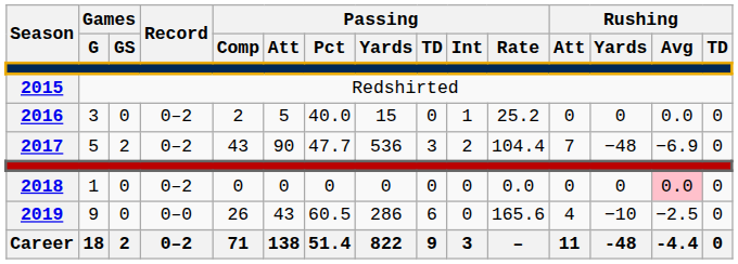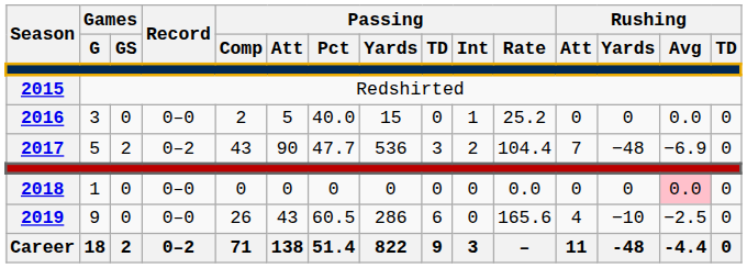 <table class="wikitable" style="text-align:center;">
 <tr>
 <th rowspan="2">Season</th>
 <th colspan="2">Games</th>
 <th rowspan="2">Record</th>
 <th colspan="7">Passing</th>
 <th colspan="4">Rushing</th>
 </tr>
 <tr>
 <th>G</th>
 <th>GS</th>
 <th>Comp</th>
 <th>Att</th>
 <th>Pct</th>
 <th>Yards</th>
 <th>TD</th>
 <th>Int</th>
 <th>Rate</th>
 <th>Att</th>
 <th>Yards</th>
 <th>Avg</th>
 <th>TD</th>
 </tr>
 <tr>
 <td colspan="15" style="background:#002855; border:2px solid #EAAA00; color:#EAAA00;" !></td>
 </tr>
 <tr>
 <th><a href='#'>2015</a></th>
 <td colspan="14"> Redshirted</td>
 </tr>
 <tr>
 <th><a href='#'>2016</a></th>
 <td>3</td>
 <td>0</td>
-<td>0–2</td>
+<td>0–0</td>
 <td>2</td>
 <td>5</td>
 <td>40.0</td>
 <td>15</td>
 <td>0</td>
 <td>1</td>
 <td>25.2</td>
 <td>0</td>
 <td>0</td>
 <td>0.0</td>
 <td>0</td>
 </tr>
 <tr>
 <th><a href='#'>2017</a></th>
 <td>5</td>
 <td>2</td>
 <td>0–2</td>
 <td>43</td>
 <td>90</td>
 <td>47.7</td>
 <td>536</td>
 <td>3</td>
 <td>2</td>
 <td>104.4</td>
 <td>7</td>
 <td>−48</td>
 <td>−6.9</td>
 <td>0</td>
 </tr>
 <tr>
 <td colspan="15" style="background:#b00; border:2px solid #666; color:#fff;" !></td>
 </tr>
 <tr>
 <th><a href='#'>2018</a></th>
 <td>1</td>
 <td>0</td>
-<td>0–2</td>
+<td>0–0</td>
 <td>0</td>
 <td>0</td>
 <td>0</td>
 <td>0</td>
 <td>0</td>
 <td>0</td>
 <td>0.0</td>
 <td>0</td>
 <td>0</td>
 <td style="background: pink;">0.0</td>
 <td>0</td>
 </tr>
 <tr>
 <th><a href='#'>2019</a></th>
 <td>9</td>
 <td>0</td>
 <td>0–0</td>
 <td>26</td>
 <td>43</td>
 <td>60.5</td>
 <td>286</td>
 <td>6</td>
 <td>0</td>
 <td>165.6</td>
 <td>4</td>
 <td>−10</td>
 <td>−2.5</td>
 <td>0</td>
 </tr>
 <tr>
 <th>Career</th>
 <th>18</th>
 <th>2</th>
 <th>0–2</th>
 <th>71</th>
 <th>138</th>
 <th>51.4</th>
 <th>822</th>
 <th>9</th>
 <th>3</th>
 <th>–</th>
 <th>11</th>
 <th>-48</th>
 <th>-4.4</th>
 <th>0</th>
 </tr>
 </table>
